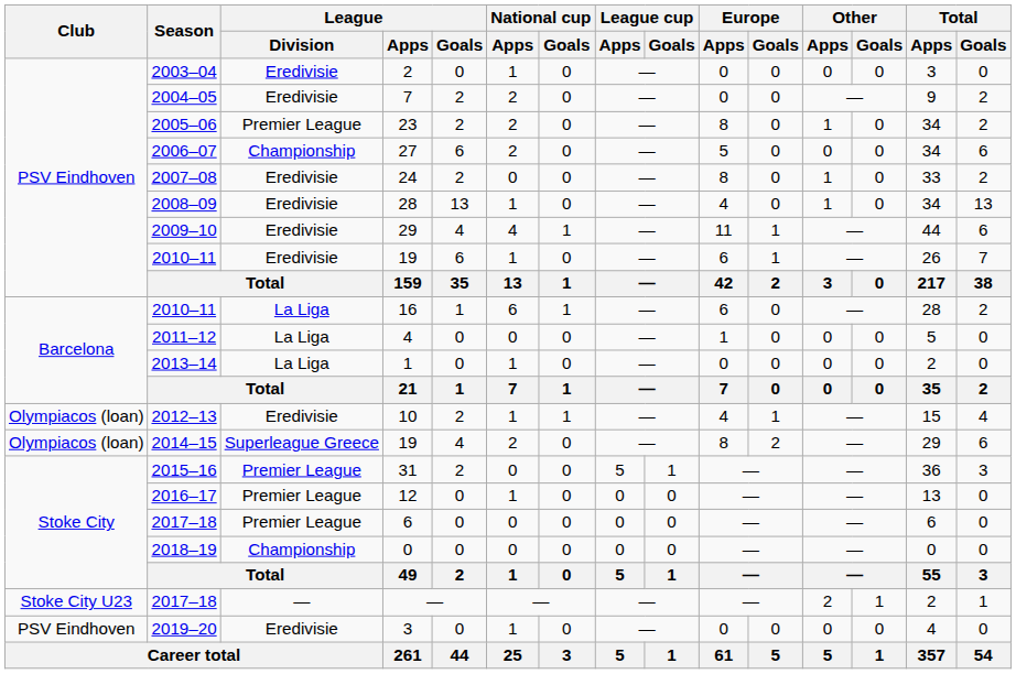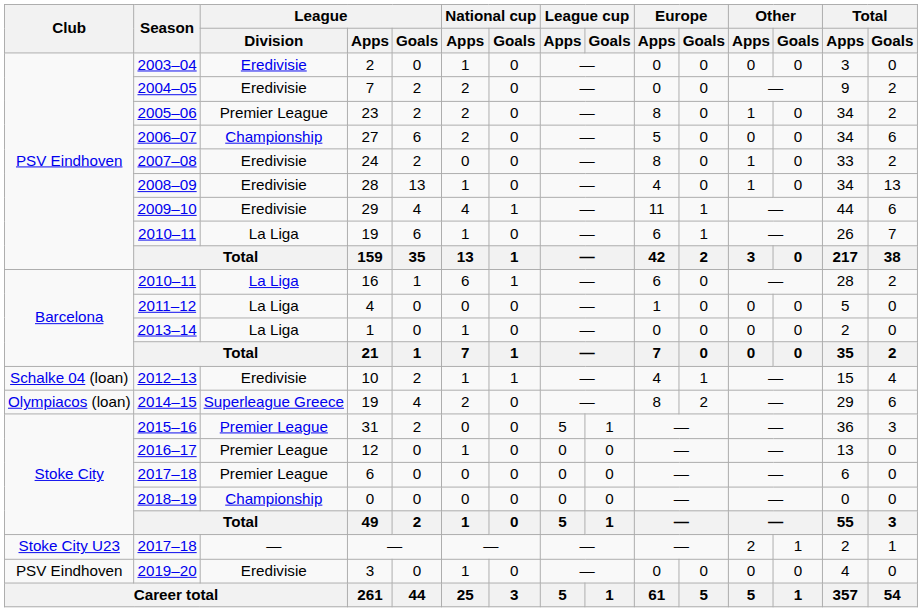 <table class="wikitable" style="text-align:center">
 <tr>
 <th rowspan="2">Club</th>
 <th rowspan="2">Season</th>
 <th colspan="3">League</th>
 <th colspan="2">National cup</th>
 <th colspan="2">League cup</th>
 <th colspan="2">Europe</th>
 <th colspan="2">Other</th>
 <th colspan="2">Total</th>
 </tr>
 <tr>
 <th>Division</th>
 <th>Apps</th>
 <th>Goals</th>
 <th>Apps</th>
 <th>Goals</th>
 <th>Apps</th>
 <th>Goals</th>
 <th>Apps</th>
 <th>Goals</th>
 <th>Apps</th>
 <th>Goals</th>
 <th>Apps</th>
 <th>Goals</th>
 </tr>
 <tr>
 <td rowspan="9"><a href='#'>PSV Eindhoven</a></td>
 <td><a href='#'>2003–04</a></td>
 <td><a href='#'>Eredivisie</a></td>
 <td>2</td>
 <td>0</td>
 <td>1</td>
 <td>0</td>
 <td colspan="2">—</td>
 <td>0</td>
 <td>0</td>
 <td>0</td>
 <td>0</td>
 <td>3</td>
 <td>0</td>
 </tr>
 <tr>
 <td><a href='#'>2004–05</a></td>
 <td>Eredivisie</td>
 <td>7</td>
 <td>2</td>
 <td>2</td>
 <td>0</td>
 <td colspan="2">—</td>
 <td>0</td>
 <td>0</td>
 <td colspan="2">—</td>
 <td>9</td>
 <td>2</td>
 </tr>
 <tr>
 <td><a href='#'>2005–06</a></td>
 <td>Premier League</td>
 <td>23</td>
 <td>2</td>
 <td>2</td>
 <td>0</td>
 <td colspan="2">—</td>
 <td>8</td>
 <td>0</td>
 <td>1</td>
 <td>0</td>
 <td>34</td>
 <td>2</td>
 </tr>
 <tr>
 <td><a href='#'>2006–07</a></td>
 <td><a href='#'>Championship</a></td>
 <td>27</td>
 <td>6</td>
 <td>2</td>
 <td>0</td>
 <td colspan="2">—</td>
 <td>5</td>
 <td>0</td>
 <td>0</td>
 <td>0</td>
 <td>34</td>
 <td>6</td>
 </tr>
 <tr>
 <td><a href='#'>2007–08</a></td>
 <td>Eredivisie</td>
 <td>24</td>
 <td>2</td>
 <td>0</td>
 <td>0</td>
 <td colspan="2">—</td>
 <td>8</td>
 <td>0</td>
 <td>1</td>
 <td>0</td>
 <td>33</td>
 <td>2</td>
 </tr>
 <tr>
 <td><a href='#'>2008–09</a></td>
 <td>Eredivisie</td>
 <td>28</td>
 <td>13</td>
 <td>1</td>
 <td>0</td>
 <td colspan="2">—</td>
 <td>4</td>
 <td>0</td>
 <td>1</td>
 <td>0</td>
 <td>34</td>
 <td>13</td>
 </tr>
 <tr>
 <td><a href='#'>2009–10</a></td>
 <td>Eredivisie</td>
 <td>29</td>
 <td>4</td>
 <td>4</td>
 <td>1</td>
 <td colspan="2">—</td>
 <td>11</td>
 <td>1</td>
 <td colspan="2">—</td>
 <td>44</td>
 <td>6</td>
 </tr>
 <tr>
 <td><a href='#'>2010–11</a></td>
-<td>Eredivisie</td>
+<td>La Liga</td>
 <td>19</td>
 <td>6</td>
 <td>1</td>
 <td>0</td>
 <td colspan="2">—</td>
 <td>6</td>
 <td>1</td>
 <td colspan="2">—</td>
 <td>26</td>
 <td>7</td>
 </tr>
 <tr>
 <th colspan="2">Total</th>
 <th>159</th>
 <th>35</th>
 <th>13</th>
 <th>1</th>
 <th colspan="2">—</th>
 <th>42</th>
 <th>2</th>
 <th>3</th>
 <th>0</th>
 <th>217</th>
 <th>38</th>
 </tr>
 <tr>
 <td rowspan="4"><a href='#'>Barcelona</a></td>
 <td><a href='#'>2010–11</a></td>
 <td><a href='#'>La Liga</a></td>
 <td>16</td>
 <td>1</td>
 <td>6</td>
 <td>1</td>
 <td colspan="2">—</td>
 <td>6</td>
 <td>0</td>
 <td colspan="2">—</td>
 <td>28</td>
 <td>2</td>
 </tr>
 <tr>
 <td><a href='#'>2011–12</a></td>
 <td>La Liga</td>
 <td>4</td>
 <td>0</td>
 <td>0</td>
 <td>0</td>
 <td colspan="2">—</td>
 <td>1</td>
 <td>0</td>
 <td>0</td>
 <td>0</td>
 <td>5</td>
 <td>0</td>
 </tr>
 <tr>
 <td><a href='#'>2013–14</a></td>
 <td>La Liga</td>
 <td>1</td>
 <td>0</td>
 <td>1</td>
 <td>0</td>
 <td colspan="2">—</td>
 <td>0</td>
 <td>0</td>
 <td>0</td>
 <td>0</td>
 <td>2</td>
 <td>0</td>
 </tr>
 <tr>
 <th colspan="2">Total</th>
 <th>21</th>
 <th>1</th>
 <th>7</th>
 <th>1</th>
 <th colspan="2">—</th>
 <th>7</th>
 <th>0</th>
 <th>0</th>
 <th>0</th>
 <th>35</th>
 <th>2</th>
 </tr>
 <tr>
-<td><a href='#'>Olympiacos</a> (loan)</td>
+<td><a href='#'>Schalke 04</a> (loan)</td>
 <td><a href='#'>2012–13</a></td>
 <td>Eredivisie</td>
 <td>10</td>
 <td>2</td>
 <td>1</td>
 <td>1</td>
 <td colspan="2">—</td>
 <td>4</td>
 <td>1</td>
 <td colspan="2">—</td>
 <td>15</td>
 <td>4</td>
 </tr>
 <tr>
 <td><a href='#'>Olympiacos</a> (loan)</td>
 <td><a href='#'>2014–15</a></td>
 <td><a href='#'>Superleague Greece</a></td>
 <td>19</td>
 <td>4</td>
 <td>2</td>
 <td>0</td>
 <td colspan="2">—</td>
 <td>8</td>
 <td>2</td>
 <td colspan="2">—</td>
 <td>29</td>
 <td>6</td>
 </tr>
 <tr>
 <td rowspan="5"><a href='#'>Stoke City</a></td>
 <td><a href='#'>2015–16</a></td>
 <td><a href='#'>Premier League</a></td>
 <td>31</td>
 <td>2</td>
 <td>0</td>
 <td>0</td>
 <td>5</td>
 <td>1</td>
 <td colspan="2">—</td>
 <td colspan="2">—</td>
 <td>36</td>
 <td>3</td>
 </tr>
 <tr>
 <td><a href='#'>2016–17</a></td>
 <td>Premier League</td>
 <td>12</td>
 <td>0</td>
 <td>1</td>
 <td>0</td>
 <td>0</td>
 <td>0</td>
 <td colspan="2">—</td>
 <td colspan="2">—</td>
 <td>13</td>
 <td>0</td>
 </tr>
 <tr>
 <td><a href='#'>2017–18</a></td>
 <td>Premier League</td>
 <td>6</td>
 <td>0</td>
 <td>0</td>
 <td>0</td>
 <td>0</td>
 <td>0</td>
 <td colspan="2">—</td>
 <td colspan="2">—</td>
 <td>6</td>
 <td>0</td>
 </tr>
 <tr>
 <td><a href='#'>2018–19</a></td>
 <td><a href='#'>Championship</a></td>
 <td>0</td>
 <td>0</td>
 <td>0</td>
 <td>0</td>
 <td>0</td>
 <td>0</td>
 <td colspan="2">—</td>
 <td colspan="2">—</td>
 <td>0</td>
 <td>0</td>
 </tr>
 <tr>
 <th colspan="2">Total</th>
 <th>49</th>
 <th>2</th>
 <th>1</th>
 <th>0</th>
 <th>5</th>
 <th>1</th>
 <th colspan="2">—</th>
 <th colspan="2">—</th>
 <th>55</th>
 <th>3</th>
 </tr>
 <tr>
 <td><a href='#'>Stoke City U23</a></td>
 <td><a href='#'>2017–18</a></td>
 <td colspan=1>—</td>
 <td colspan="2">—</td>
 <td colspan="2">—</td>
 <td colspan="2">—</td>
 <td colspan="2">—</td>
 <td>2</td>
 <td>1</td>
 <td>2</td>
 <td>1</td>
 </tr>
 <tr>
 <td>PSV Eindhoven</td>
 <td><a href='#'>2019–20</a></td>
 <td>Eredivisie</td>
 <td>3</td>
 <td>0</td>
 <td>1</td>
 <td>0</td>
 <td colspan="2">—</td>
 <td>0</td>
 <td>0</td>
 <td>0</td>
 <td>0</td>
 <td>4</td>
 <td>0</td>
 </tr>
 <tr>
 <th colspan="3">Career total</th>
 <th>261</th>
 <th>44</th>
 <th>25</th>
 <th>3</th>
 <th>5</th>
 <th>1</th>
 <th>61</th>
 <th>5</th>
 <th>5</th>
 <th>1</th>
 <th>357</th>
 <th>54</th>
 </tr>
 </table>
